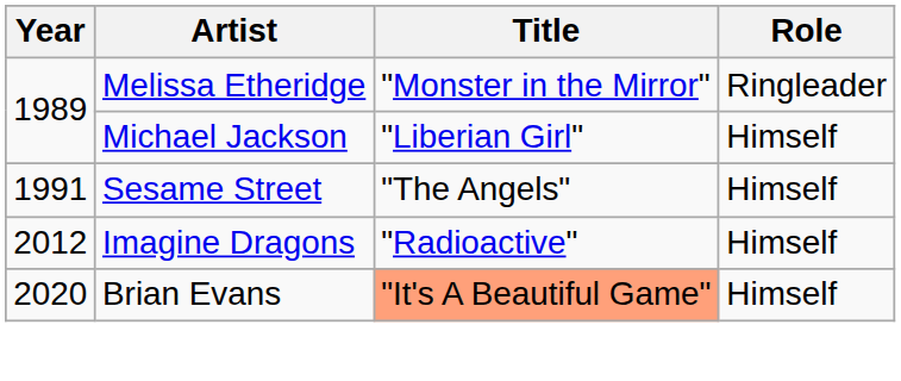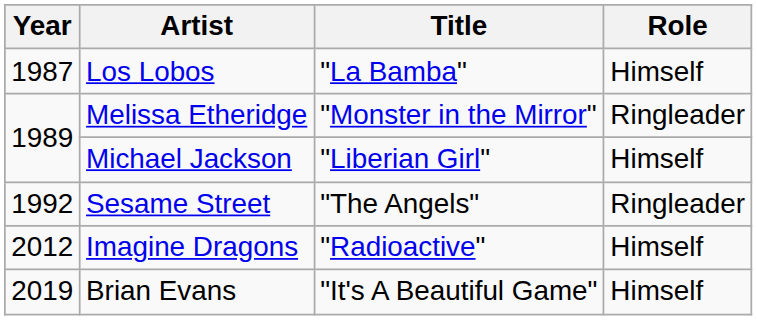 <table class="wikitable sortable">
 <tr>
 <th>Year</th>
 <th>Artist</th>
 <th>Title</th>
 <th>Role</th>
+</tr>
+<tr>
+<td>1987</td>
+<td><a href='#'>Los Lobos</a></td>
+<td>"<a href='#'>La Bamba</a>"</td>
+<td>Himself</td>
 </tr>
 <tr>
 <td rowspan="2">1989</td>
 <td><a href='#'>Melissa Etheridge</a></td>
 <td>"<a href='#'>Monster in the Mirror</a>"</td>
 <td>Ringleader</td>
 </tr>
 <tr>
 <td><a href='#'>Michael Jackson</a></td>
 <td>"<a href='#'>Liberian Girl</a>"</td>
 <td>Himself</td>
 </tr>
 <tr>
-<td>1991</td>
+<td>1992</td>
 <td><a href='#'>Sesame Street</a></td>
 <td>"The Angels"</td>
-<td>Himself</td>
+<td>Ringleader</td>
 </tr>
 <tr>
 <td>2012</td>
 <td><a href='#'>Imagine Dragons</a></td>
 <td>"<a href='#'>Radioactive</a>"</td>
 <td>Himself</td>
 </tr>
 <tr>
-<td>2020</td>
+<td>2019</td>
 <td>Brian Evans</td>
-<td style="background: lightsalmon;">"It's A Beautiful Game"</td>
+<td>"It's A Beautiful Game"</td>
 <td>Himself</td>
 </tr>
 </table>
